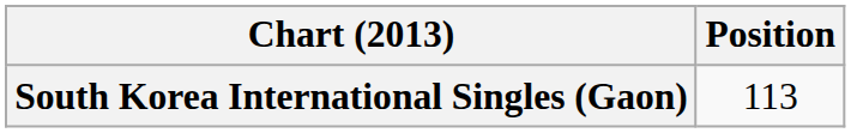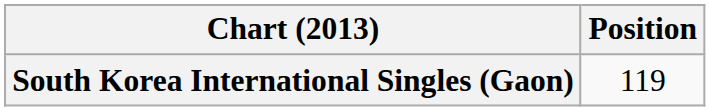 <table class="wikitable sortable plainrowheaders" style="text-align:center">
 <tr>
 <th scope="col">Chart (2013)</th>
 <th scope="col">Position</th>
 </tr>
 <tr>
 <th scope="row">South Korea International Singles (Gaon)</th>
-<td>113</td>
+<td>119</td>
 </tr>
 </table>
